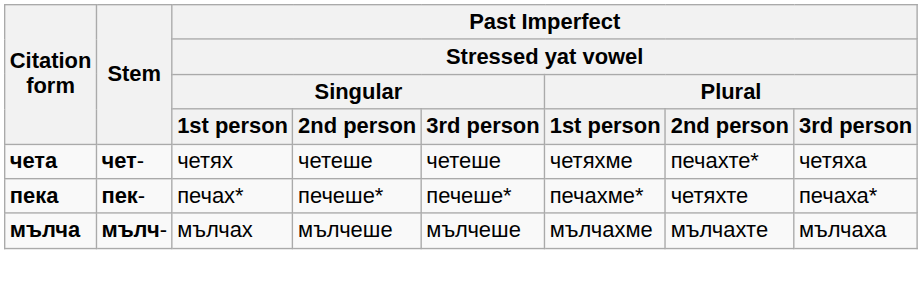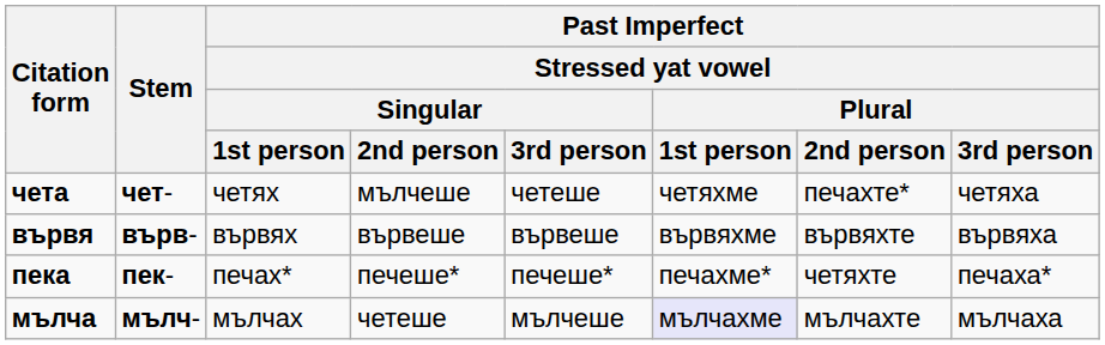 <table class="wikitable">
 <tr>
 <th rowspan="4">Citation<br>form</th>
 <th rowspan="4">Stem</th>
 <th colspan="6">Past Imperfect</th>
 </tr>
 <tr>
 <th colspan="6">Stressed yat vowel</th>
 </tr>
 <tr>
 <th colspan="3">Singular</th>
 <th colspan="3">Plural</th>
 </tr>
 <tr>
 <th><strong>1st person</strong></th>
 <th><strong>2nd person</strong></th>
 <th><strong>3rd person</strong></th>
 <th><strong>1st person</strong></th>
 <th><strong>2nd person</strong></th>
 <th><strong>3rd person</strong></th>
 </tr>
 <tr>
 <td><strong>чета</strong> <br></td>
 <td><strong>чет</strong>- <br></td>
 <td>чет<span>я</span><span>х</span> <br></td>
-<td>чет<span>е</span><span>ше</span> <br></td>
+<td>мълч<span>е</span><span>ше</span> <br></td>
 <td>чет<span>е</span><span>ше</span> <br></td>
 <td>чет<span>я</span><span>хме</span> <br></td>
 <td>пе<span>ч</span><span>а</span><span>хте</span>* <br></td>
 <td>чет<span>я</span><span>ха</span> <br></td>
+</tr>
+<tr>
+<td><strong>вървя</strong> <br></td>
+<td><strong>върв</strong>- <br></td>
+<td>върв<span>я</span><span>х</span> <br></td>
+<td>върв<span>е</span><span>ше</span> <br></td>
+<td>върв<span>е</span><span>ше</span> <br></td>
+<td>върв<span>я</span><span>хме</span> <br></td>
+<td>върв<span>я</span><span>хте</span> <br></td>
+<td>върв<span>я</span><span>ха</span> <br></td>
 </tr>
 <tr>
 <td><strong>пека</strong> <br></td>
 <td><strong>пе<span>к</span></strong>- <br></td>
 <td>пе<span>ч</span><span>а</span><span>х</span>* <br></td>
 <td>пе<span>ч</span><span>е</span><span>ше</span>* <br></td>
 <td>пе<span>ч</span><span>е</span><span>ше</span>* <br></td>
 <td>пе<span>ч</span><span>а</span><span>хме</span>* <br></td>
 <td>чет<span>я</span><span>хте</span> <br></td>
 <td>пе<span>ч</span><span>а</span><span>ха</span>* <br></td>
 </tr>
 <tr>
 <td><strong>мълча</strong> <br></td>
 <td><strong>мълч</strong>- <br></td>
 <td>мълч<span>а</span><span>х</span> <br></td>
+<td>чет<span>е</span><span>ше</span> <br></td>
 <td>мълч<span>е</span><span>ше</span> <br></td>
-<td>мълч<span>е</span><span>ше</span> <br></td>
-<td>мълч<span>а</span><span>хме</span> <br></td>
+<td style="background: lavender;">мълч<span>а</span><span>хме</span> <br></td>
 <td>мълч<span>а</span><span>хте</span> <br></td>
 <td>мълч<span>а</span><span>ха</span> <br></td>
 </tr>
 </table>
